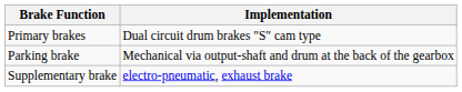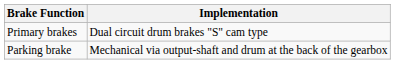 <table class="wikitable">
 <tr>
 <th>Brake Function</th>
 <th>Implementation</th>
 </tr>
 <tr>
 <td>Primary brakes</td>
 <td>Dual circuit drum brakes  "S" cam type</td>
 </tr>
 <tr>
 <td>Parking brake</td>
 <td>Mechanical via output-shaft and drum at the back of the gearbox</td>
 </tr>
-<tr>
-<td>Supplementary brake</td>
-<td><a href='#'>electro-pneumatic</a>, <a href='#'>exhaust brake</a></td>
-</tr>
 </table>
